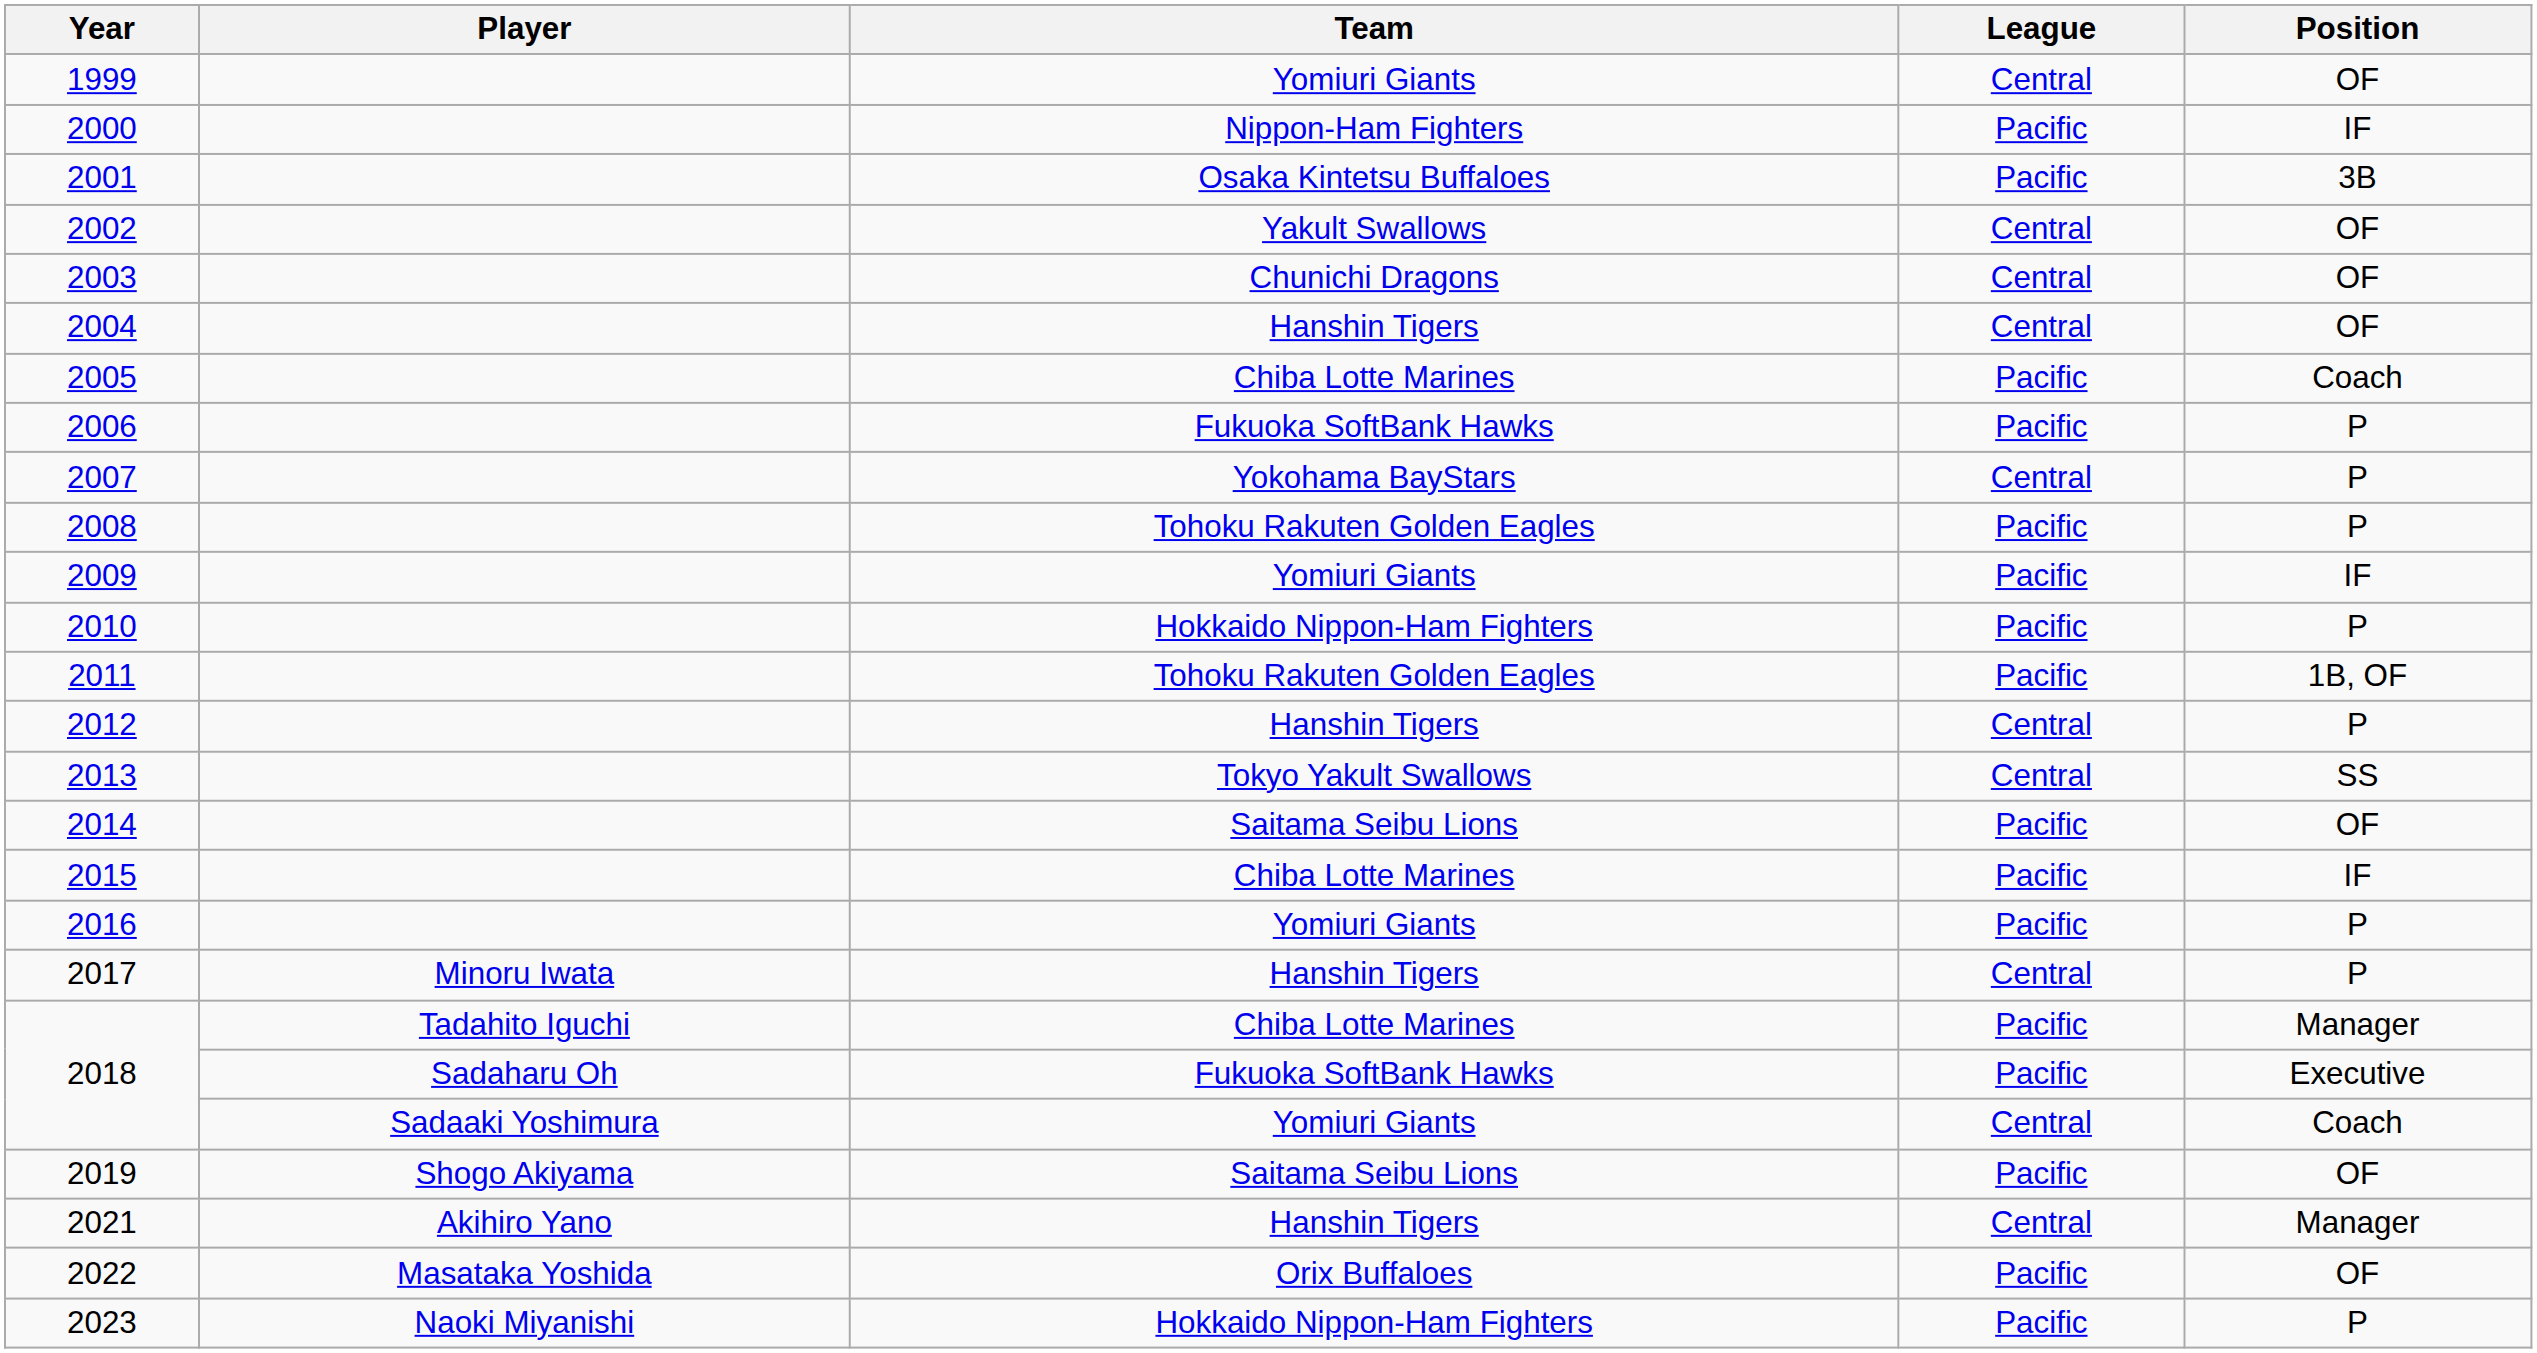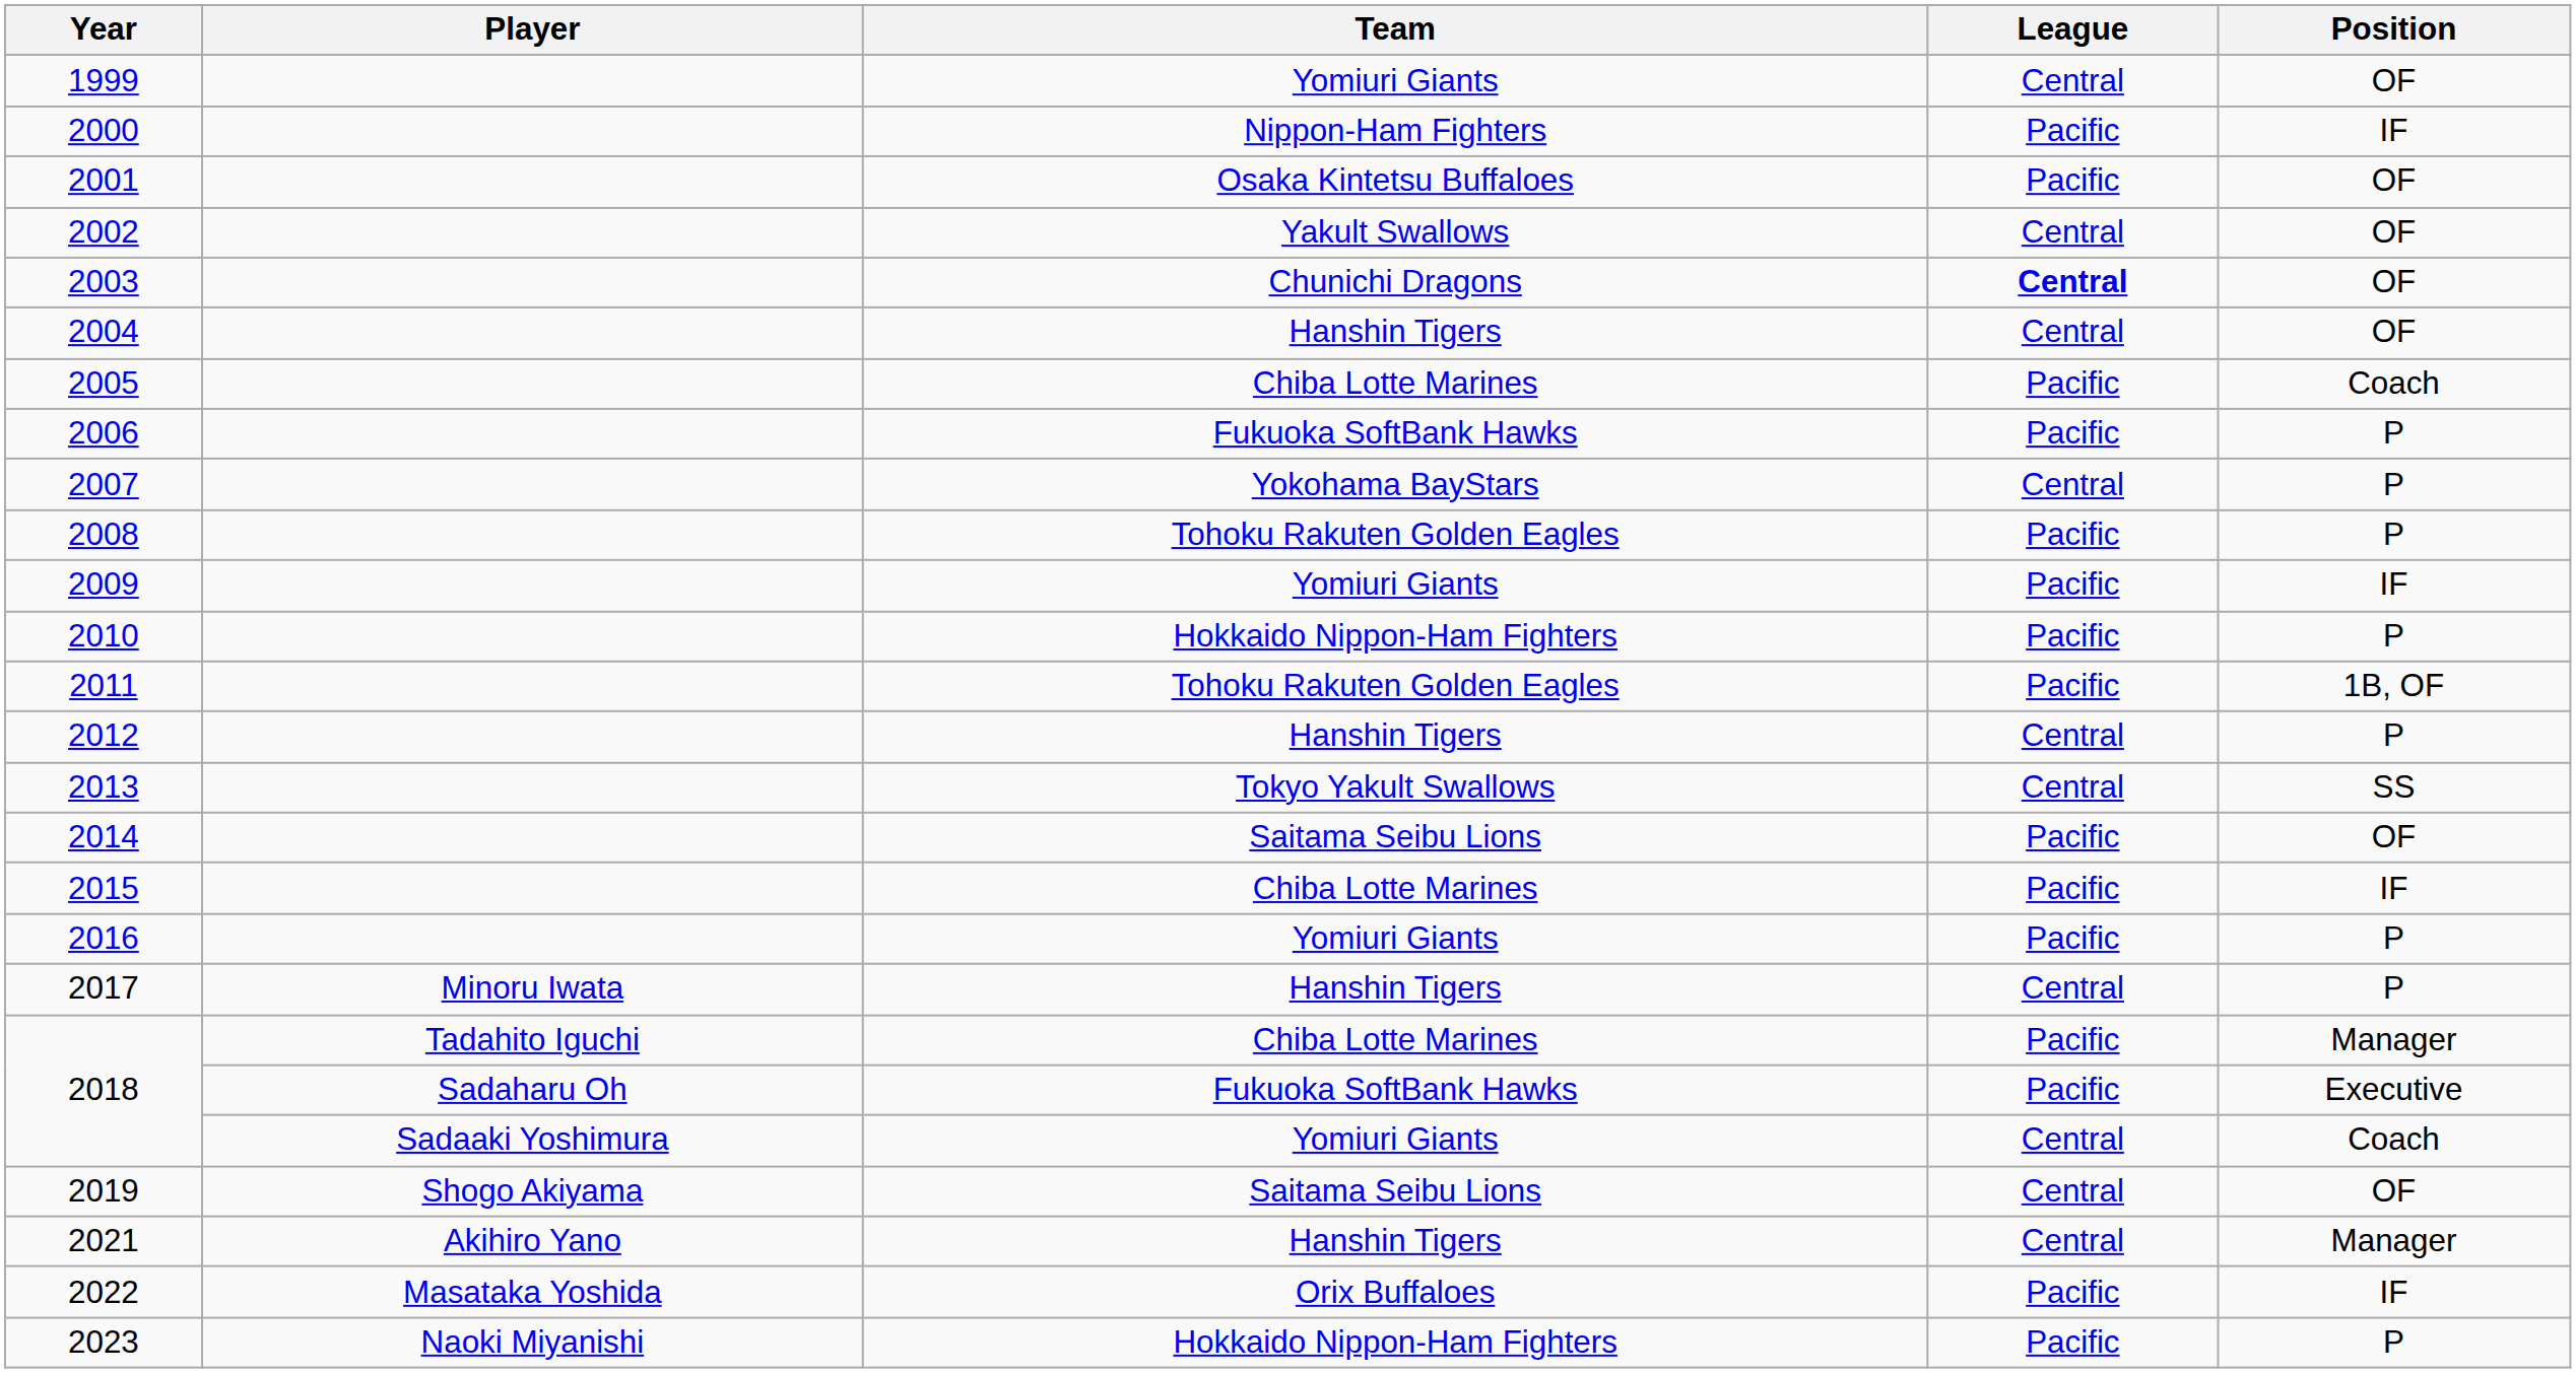 <table class="wikitable sortable" style="text-align:center" width="65%">
 <tr>
 <th>Year</th>
 <th>Player</th>
 <th>Team</th>
 <th>League</th>
 <th>Position</th>
 </tr>
 <tr>
 <td><a href='#'>1999</a></td>
 <td></td>
 <td><a href='#'>Yomiuri Giants</a></td>
 <td><a href='#'>Central</a></td>
 <td>OF</td>
 </tr>
 <tr>
 <td><a href='#'>2000</a></td>
 <td></td>
 <td><a href='#'>Nippon-Ham Fighters</a></td>
 <td><a href='#'>Pacific</a></td>
 <td>IF</td>
 </tr>
 <tr>
 <td><a href='#'>2001</a></td>
 <td></td>
 <td><a href='#'>Osaka Kintetsu Buffaloes</a></td>
 <td><a href='#'>Pacific</a></td>
-<td>3B</td>
+<td>OF</td>
 </tr>
 <tr>
 <td><a href='#'>2002</a></td>
 <td></td>
 <td><a href='#'>Yakult Swallows</a></td>
 <td><a href='#'>Central</a></td>
 <td>OF</td>
 </tr>
 <tr>
 <td><a href='#'>2003</a></td>
 <td></td>
 <td><a href='#'>Chunichi Dragons</a></td>
-<td><a href='#'>Central</a></td>
+<td><strong><a href='#'>Central</a></strong></td>
 <td>OF</td>
 </tr>
 <tr>
 <td><a href='#'>2004</a></td>
 <td></td>
 <td><a href='#'>Hanshin Tigers</a></td>
 <td><a href='#'>Central</a></td>
 <td>OF</td>
 </tr>
 <tr>
 <td><a href='#'>2005</a></td>
 <td></td>
 <td><a href='#'>Chiba Lotte Marines</a></td>
 <td><a href='#'>Pacific</a></td>
 <td>Coach</td>
 </tr>
 <tr>
 <td><a href='#'>2006</a></td>
 <td></td>
 <td><a href='#'>Fukuoka SoftBank Hawks</a></td>
 <td><a href='#'>Pacific</a></td>
 <td>P</td>
 </tr>
 <tr>
 <td><a href='#'>2007</a></td>
 <td></td>
 <td><a href='#'>Yokohama BayStars</a></td>
 <td><a href='#'>Central</a></td>
 <td>P</td>
 </tr>
 <tr>
 <td><a href='#'>2008</a></td>
 <td></td>
 <td><a href='#'>Tohoku Rakuten Golden Eagles</a></td>
 <td><a href='#'>Pacific</a></td>
 <td>P</td>
 </tr>
 <tr>
 <td><a href='#'>2009</a></td>
 <td></td>
 <td><a href='#'>Yomiuri Giants</a></td>
 <td><a href='#'>Pacific</a></td>
 <td>IF</td>
 </tr>
 <tr>
 <td><a href='#'>2010</a></td>
 <td></td>
 <td><a href='#'>Hokkaido Nippon-Ham Fighters</a></td>
 <td><a href='#'>Pacific</a></td>
 <td>P</td>
 </tr>
 <tr>
 <td><a href='#'>2011</a></td>
 <td></td>
 <td><a href='#'>Tohoku Rakuten Golden Eagles</a></td>
 <td><a href='#'>Pacific</a></td>
 <td>1B, OF</td>
 </tr>
 <tr>
 <td><a href='#'>2012</a></td>
 <td></td>
 <td><a href='#'>Hanshin Tigers</a></td>
 <td><a href='#'>Central</a></td>
 <td>P</td>
 </tr>
 <tr>
 <td><a href='#'>2013</a></td>
 <td></td>
 <td><a href='#'>Tokyo Yakult Swallows</a></td>
 <td><a href='#'>Central</a></td>
 <td>SS</td>
 </tr>
 <tr>
 <td><a href='#'>2014</a></td>
 <td></td>
 <td><a href='#'>Saitama Seibu Lions</a></td>
 <td><a href='#'>Pacific</a></td>
 <td>OF</td>
 </tr>
 <tr>
 <td><a href='#'>2015</a></td>
 <td></td>
 <td><a href='#'>Chiba Lotte Marines</a></td>
 <td><a href='#'>Pacific</a></td>
 <td>IF</td>
 </tr>
 <tr>
 <td><a href='#'>2016</a></td>
 <td></td>
 <td><a href='#'>Yomiuri Giants</a></td>
 <td><a href='#'>Pacific</a></td>
 <td>P</td>
 </tr>
 <tr>
 <td>2017</td>
 <td><a href='#'>Minoru Iwata</a></td>
 <td><a href='#'>Hanshin Tigers</a></td>
 <td><a href='#'>Central</a></td>
 <td>P</td>
 </tr>
 <tr>
 <td rowspan="3">2018</td>
 <td><a href='#'>Tadahito Iguchi</a></td>
 <td><a href='#'>Chiba Lotte Marines</a></td>
 <td><a href='#'>Pacific</a></td>
 <td>Manager</td>
 </tr>
 <tr>
 <td><a href='#'>Sadaharu Oh</a></td>
 <td><a href='#'>Fukuoka SoftBank Hawks</a></td>
 <td><a href='#'>Pacific</a></td>
 <td>Executive</td>
 </tr>
 <tr>
 <td><a href='#'>Sadaaki Yoshimura</a></td>
 <td><a href='#'>Yomiuri Giants</a></td>
 <td><a href='#'>Central</a></td>
 <td>Coach</td>
 </tr>
 <tr>
 <td>2019</td>
 <td><a href='#'>Shogo Akiyama</a></td>
 <td><a href='#'>Saitama Seibu Lions</a></td>
-<td><a href='#'>Pacific</a></td>
+<td><a href='#'>Central</a></td>
 <td>OF</td>
 </tr>
 <tr>
 <td>2021</td>
 <td><a href='#'>Akihiro Yano</a></td>
 <td><a href='#'>Hanshin Tigers</a></td>
 <td><a href='#'>Central</a></td>
 <td>Manager</td>
 </tr>
 <tr>
 <td>2022</td>
 <td><a href='#'>Masataka Yoshida</a></td>
 <td><a href='#'>Orix Buffaloes</a></td>
 <td><a href='#'>Pacific</a></td>
-<td>OF</td>
+<td>IF</td>
 </tr>
 <tr>
 <td>2023</td>
 <td><a href='#'>Naoki Miyanishi</a></td>
 <td><a href='#'>Hokkaido Nippon-Ham Fighters</a></td>
 <td><a href='#'>Pacific</a></td>
 <td>P</td>
 </tr>
 </table>
